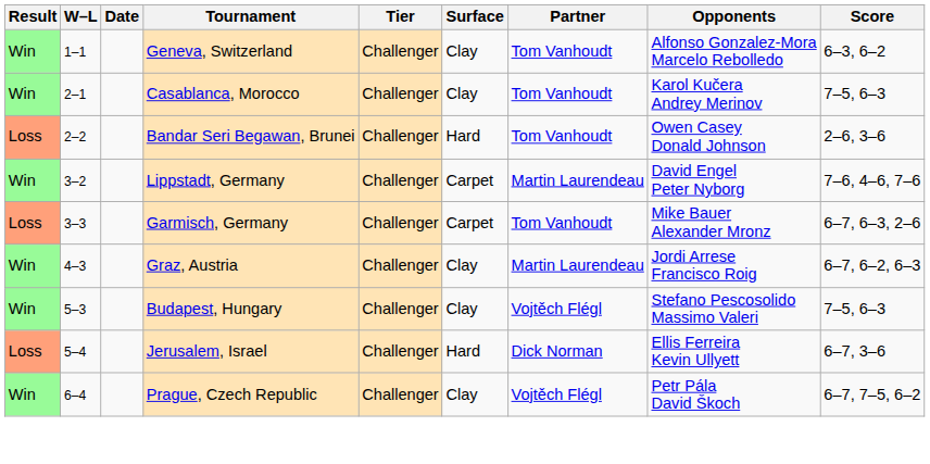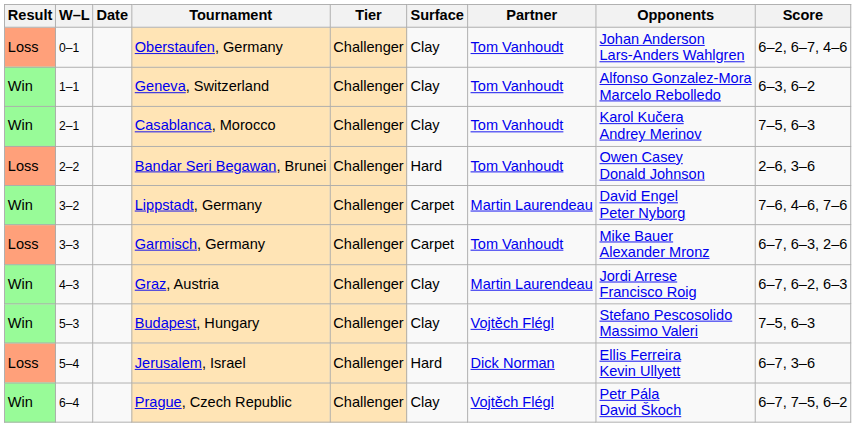 <table class="sortable wikitable">
 <tr>
 <th>Result</th>
 <th class="unsortable">W–L</th>
 <th>Date</th>
 <th>Tournament</th>
 <th>Tier</th>
 <th>Surface</th>
 <th>Partner</th>
 <th>Opponents</th>
 <th class="unsortable">Score</th>
+</tr>
+<tr>
+<td style="background:#ffa07a;">Loss</td>
+<td><small>0–1</small></td>
+<td></td>
+<td style="background:moccasin;"><a href='#'>Oberstaufen</a>, Germany</td>
+<td style="background:moccasin;">Challenger</td>
+<td>Clay</td>
+<td> <a href='#'>Tom Vanhoudt</a></td>
+<td> <a href='#'>Johan Anderson</a> <br>  <a href='#'>Lars-Anders Wahlgren</a></td>
+<td>6–2, 6–7, 4–6</td>
 </tr>
 <tr>
 <td style="background:#98fb98;">Win</td>
 <td><small>1–1</small></td>
 <td></td>
 <td style="background:moccasin;"><a href='#'>Geneva</a>, Switzerland</td>
 <td style="background:moccasin;">Challenger</td>
 <td>Clay</td>
 <td> <a href='#'>Tom Vanhoudt</a></td>
 <td> <a href='#'>Alfonso Gonzalez-Mora</a> <br>  <a href='#'>Marcelo Rebolledo</a></td>
 <td>6–3, 6–2</td>
 </tr>
 <tr>
 <td style="background:#98fb98;">Win</td>
 <td><small>2–1</small></td>
 <td></td>
 <td style="background:moccasin;"><a href='#'>Casablanca</a>, Morocco</td>
 <td style="background:moccasin;">Challenger</td>
 <td>Clay</td>
 <td> <a href='#'>Tom Vanhoudt</a></td>
 <td> <a href='#'>Karol Kučera</a> <br>  <a href='#'>Andrey Merinov</a></td>
 <td>7–5, 6–3</td>
 </tr>
 <tr>
 <td style="background:#ffa07a;">Loss</td>
 <td><small>2–2</small></td>
 <td></td>
 <td style="background:moccasin;"><a href='#'>Bandar Seri Begawan</a>, Brunei</td>
 <td style="background:moccasin;">Challenger</td>
 <td>Hard</td>
 <td> <a href='#'>Tom Vanhoudt</a></td>
 <td> <a href='#'>Owen Casey</a> <br>  <a href='#'>Donald Johnson</a></td>
 <td>2–6, 3–6</td>
 </tr>
 <tr>
 <td style="background:#98fb98;">Win</td>
 <td><small>3–2</small></td>
 <td></td>
 <td style="background:moccasin;"><a href='#'>Lippstadt</a>, Germany</td>
 <td style="background:moccasin;">Challenger</td>
 <td>Carpet</td>
 <td> <a href='#'>Martin Laurendeau</a></td>
 <td> <a href='#'>David Engel</a> <br>  <a href='#'>Peter Nyborg</a></td>
 <td>7–6, 4–6, 7–6</td>
 </tr>
 <tr>
 <td style="background:#ffa07a;">Loss</td>
 <td><small>3–3</small></td>
 <td></td>
 <td style="background:moccasin;"><a href='#'>Garmisch</a>, Germany</td>
 <td style="background:moccasin;">Challenger</td>
 <td>Carpet</td>
 <td> <a href='#'>Tom Vanhoudt</a></td>
 <td> <a href='#'>Mike Bauer</a> <br>  <a href='#'>Alexander Mronz</a></td>
 <td>6–7, 6–3, 2–6</td>
 </tr>
 <tr>
 <td style="background:#98fb98;">Win</td>
 <td><small>4–3</small></td>
 <td></td>
 <td style="background:moccasin;"><a href='#'>Graz</a>, Austria</td>
 <td style="background:moccasin;">Challenger</td>
 <td>Clay</td>
 <td> <a href='#'>Martin Laurendeau</a></td>
 <td> <a href='#'>Jordi Arrese</a> <br>  <a href='#'>Francisco Roig</a></td>
 <td>6–7, 6–2, 6–3</td>
 </tr>
 <tr>
 <td style="background:#98fb98;">Win</td>
 <td><small>5–3</small></td>
 <td></td>
 <td style="background:moccasin;"><a href='#'>Budapest</a>, Hungary</td>
 <td style="background:moccasin;">Challenger</td>
 <td>Clay</td>
 <td> <a href='#'>Vojtěch Flégl</a></td>
 <td> <a href='#'>Stefano Pescosolido</a> <br>  <a href='#'>Massimo Valeri</a></td>
 <td>7–5, 6–3</td>
 </tr>
 <tr>
 <td style="background:#ffa07a;">Loss</td>
 <td><small>5–4</small></td>
 <td></td>
 <td style="background:moccasin;"><a href='#'>Jerusalem</a>, Israel</td>
 <td style="background:moccasin;">Challenger</td>
 <td>Hard</td>
 <td> <a href='#'>Dick Norman</a></td>
 <td> <a href='#'>Ellis Ferreira</a> <br>  <a href='#'>Kevin Ullyett</a></td>
 <td>6–7, 3–6</td>
 </tr>
 <tr>
 <td style="background:#98fb98;">Win</td>
 <td><small>6–4</small></td>
 <td></td>
 <td style="background:moccasin;"><a href='#'>Prague</a>, Czech Republic</td>
 <td style="background:moccasin;">Challenger</td>
 <td>Clay</td>
 <td> <a href='#'>Vojtěch Flégl</a></td>
 <td> <a href='#'>Petr Pála</a> <br>  <a href='#'>David Škoch</a></td>
 <td>6–7, 7–5, 6–2</td>
 </tr>
 </table>
